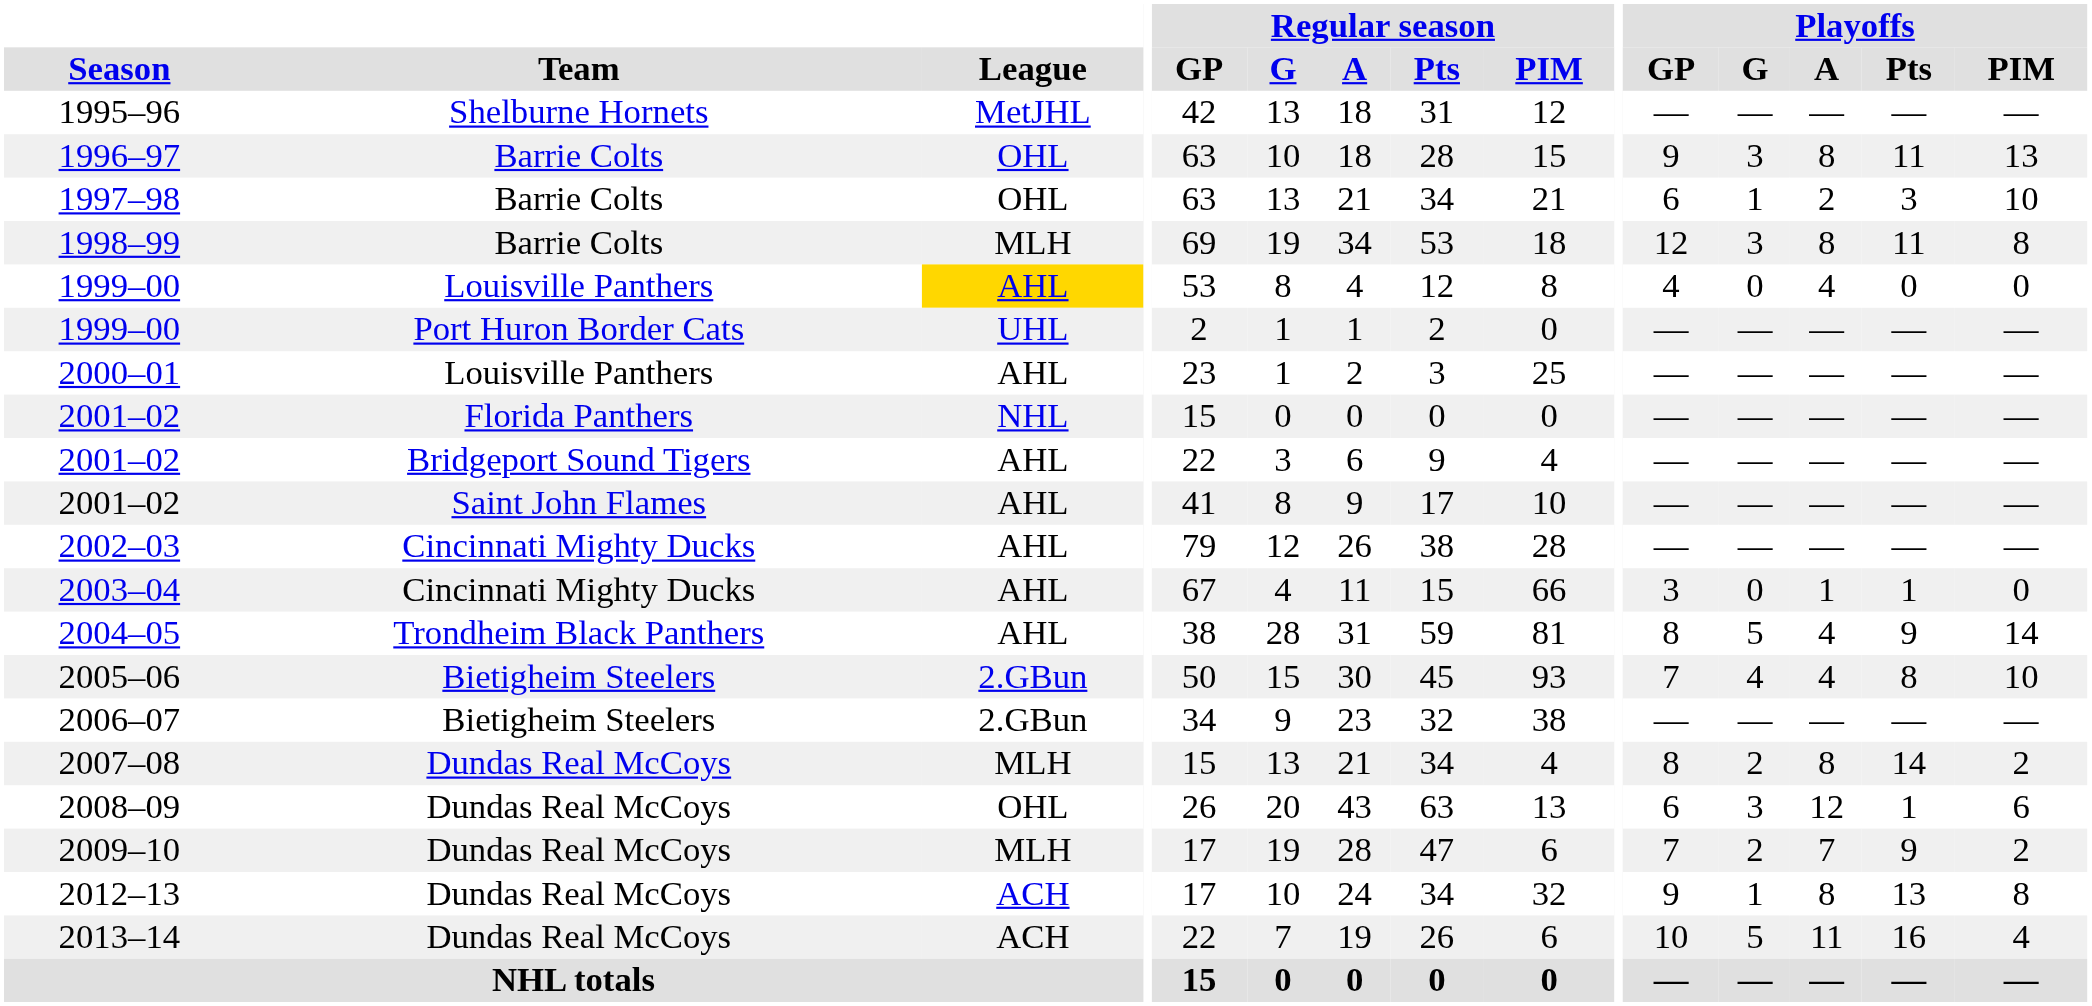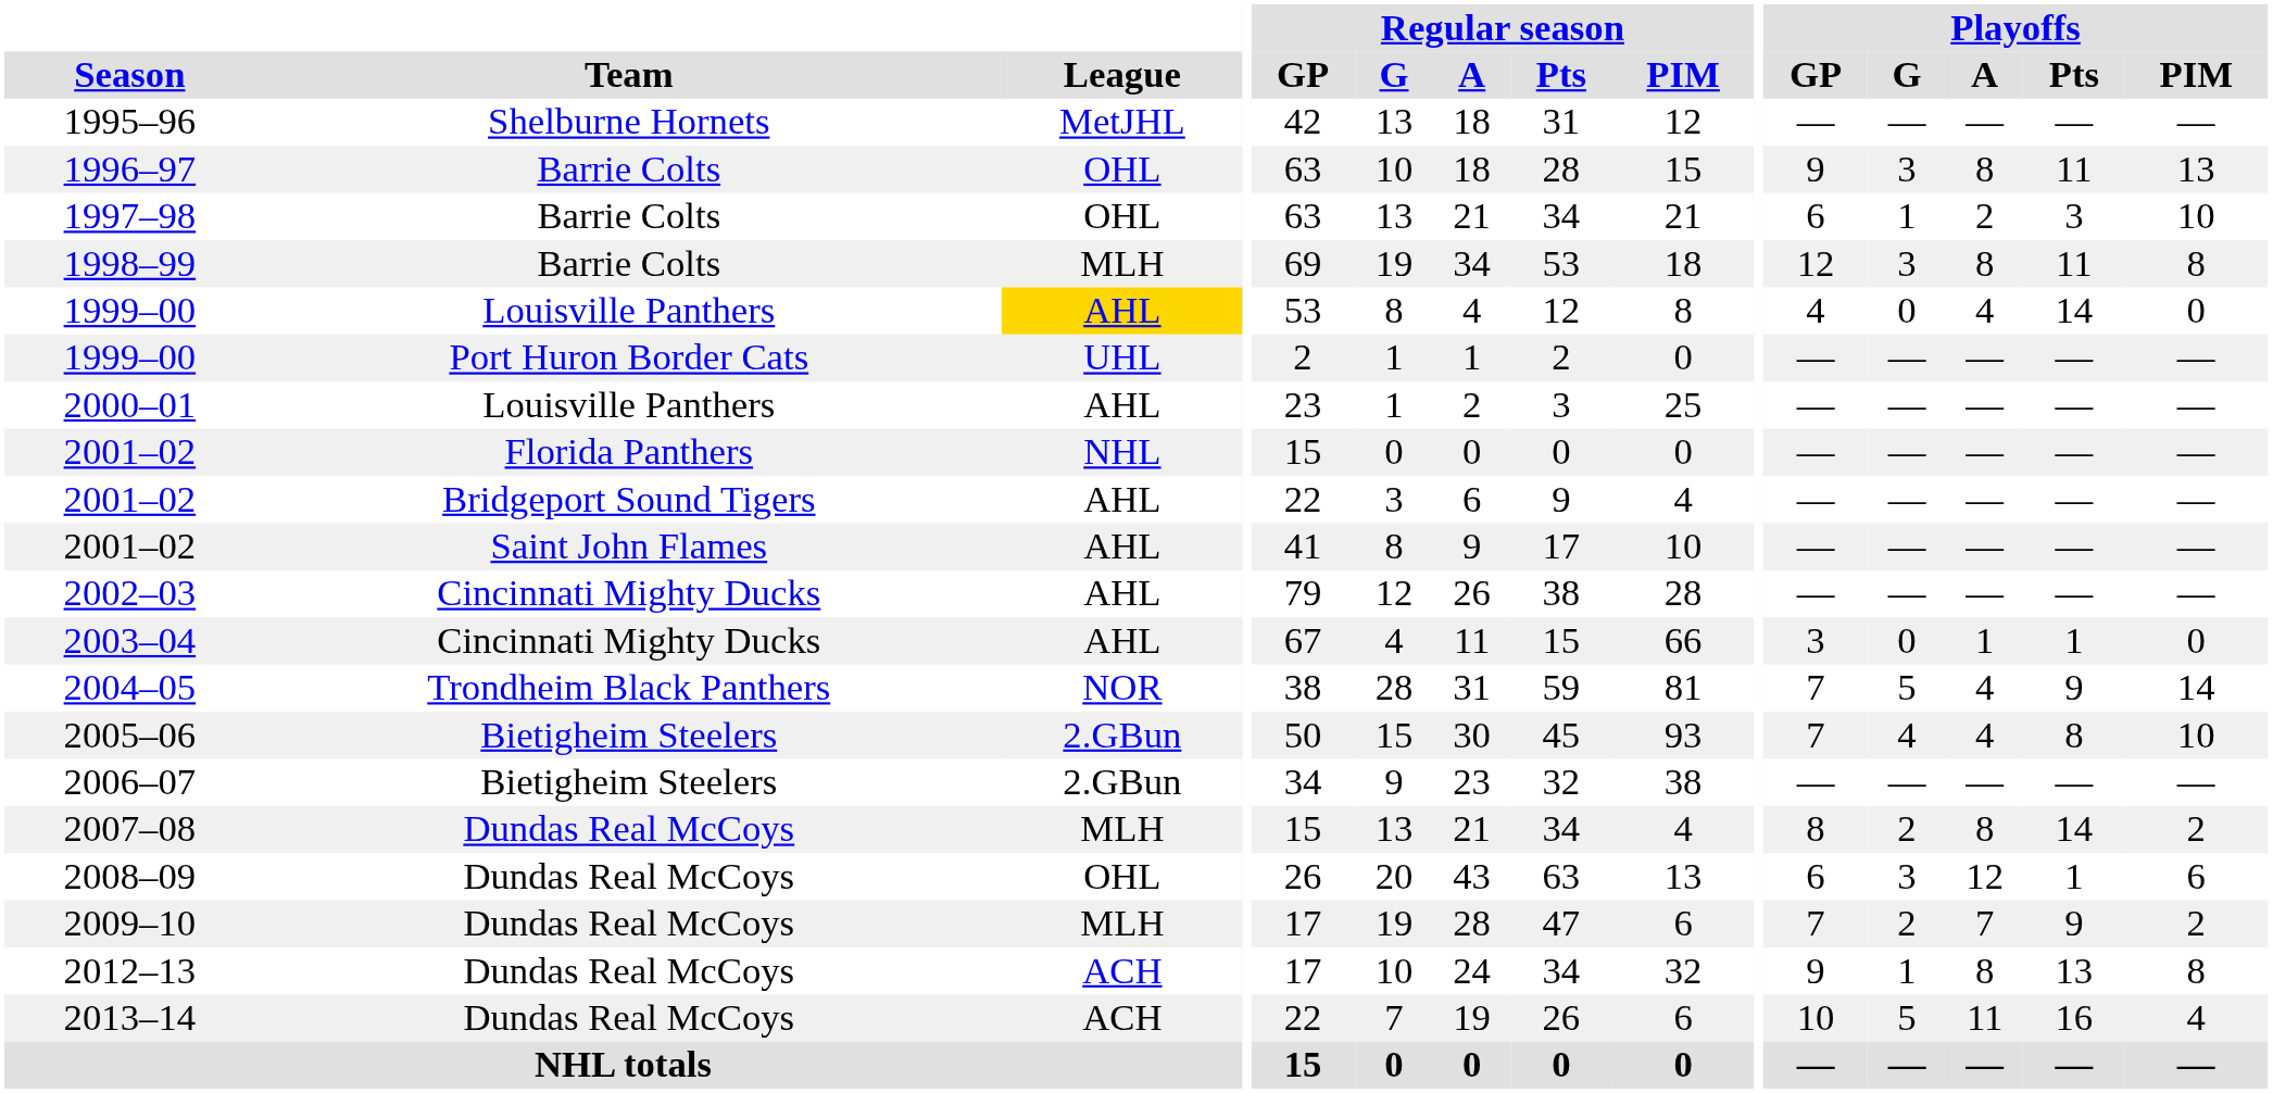 <table border="0" cellpadding="1" cellspacing="0" style="text-align:center; width:60em">
 <tr bgcolor="#e0e0e0">
 <th colspan="3" bgcolor="#ffffff"></th>
 <th rowspan="99" bgcolor="#ffffff"></th>
 <th colspan="5"><a href='#'>Regular season</a></th>
 <th rowspan="99" bgcolor="#ffffff"></th>
 <th colspan="5"><a href='#'>Playoffs</a></th>
 </tr>
 <tr bgcolor="#e0e0e0">
 <th><a href='#'>Season</a></th>
 <th>Team</th>
 <th>League</th>
 <th>GP</th>
 <th><a href='#'>G</a></th>
 <th><a href='#'>A</a></th>
 <th><a href='#'>Pts</a></th>
 <th><a href='#'>PIM</a></th>
 <th>GP</th>
 <th>G</th>
 <th>A</th>
 <th>Pts</th>
 <th>PIM</th>
 </tr>
 <tr>
 <td>1995–96</td>
 <td><a href='#'>Shelburne Hornets</a></td>
 <td><a href='#'>MetJHL</a></td>
 <td>42</td>
 <td>13</td>
 <td>18</td>
 <td>31</td>
 <td>12</td>
 <td>—</td>
 <td>—</td>
 <td>—</td>
 <td>—</td>
 <td>—</td>
 </tr>
 <tr bgcolor="#f0f0f0">
 <td><a href='#'>1996–97</a></td>
 <td><a href='#'>Barrie Colts</a></td>
 <td><a href='#'>OHL</a></td>
 <td>63</td>
 <td>10</td>
 <td>18</td>
 <td>28</td>
 <td>15</td>
 <td>9</td>
 <td>3</td>
 <td>8</td>
 <td>11</td>
 <td>13</td>
 </tr>
 <tr>
 <td><a href='#'>1997–98</a></td>
 <td>Barrie Colts</td>
 <td>OHL</td>
 <td>63</td>
 <td>13</td>
 <td>21</td>
 <td>34</td>
 <td>21</td>
 <td>6</td>
 <td>1</td>
 <td>2</td>
 <td>3</td>
 <td>10</td>
 </tr>
 <tr bgcolor="#f0f0f0">
 <td><a href='#'>1998–99</a></td>
 <td>Barrie Colts</td>
 <td>MLH</td>
 <td>69</td>
 <td>19</td>
 <td>34</td>
 <td>53</td>
 <td>18</td>
 <td>12</td>
 <td>3</td>
 <td>8</td>
 <td>11</td>
 <td>8</td>
 </tr>
 <tr>
 <td><a href='#'>1999–00</a></td>
 <td><a href='#'>Louisville Panthers</a></td>
 <td style="background: gold;"><a href='#'>AHL</a></td>
 <td>53</td>
 <td>8</td>
 <td>4</td>
 <td>12</td>
 <td>8</td>
 <td>4</td>
 <td>0</td>
 <td>4</td>
-<td>0</td>
+<td>14</td>
 <td>0</td>
 </tr>
 <tr bgcolor="#f0f0f0">
 <td><a href='#'>1999–00</a></td>
 <td><a href='#'>Port Huron Border Cats</a></td>
 <td><a href='#'>UHL</a></td>
 <td>2</td>
 <td>1</td>
 <td>1</td>
 <td>2</td>
 <td>0</td>
 <td>—</td>
 <td>—</td>
 <td>—</td>
 <td>—</td>
 <td>—</td>
 </tr>
 <tr>
 <td><a href='#'>2000–01</a></td>
 <td>Louisville Panthers</td>
 <td>AHL</td>
 <td>23</td>
 <td>1</td>
 <td>2</td>
 <td>3</td>
 <td>25</td>
 <td>—</td>
 <td>—</td>
 <td>—</td>
 <td>—</td>
 <td>—</td>
 </tr>
 <tr bgcolor="#f0f0f0">
 <td><a href='#'>2001–02</a></td>
 <td><a href='#'>Florida Panthers</a></td>
 <td><a href='#'>NHL</a></td>
 <td>15</td>
 <td>0</td>
 <td>0</td>
 <td>0</td>
 <td>0</td>
 <td>—</td>
 <td>—</td>
 <td>—</td>
 <td>—</td>
 <td>—</td>
 </tr>
 <tr>
 <td><a href='#'>2001–02</a></td>
 <td><a href='#'>Bridgeport Sound Tigers</a></td>
 <td>AHL</td>
 <td>22</td>
 <td>3</td>
 <td>6</td>
 <td>9</td>
 <td>4</td>
 <td>—</td>
 <td>—</td>
 <td>—</td>
 <td>—</td>
 <td>—</td>
 </tr>
 <tr bgcolor="#f0f0f0">
 <td>2001–02</td>
 <td><a href='#'>Saint John Flames</a></td>
 <td>AHL</td>
 <td>41</td>
 <td>8</td>
 <td>9</td>
 <td>17</td>
 <td>10</td>
 <td>—</td>
 <td>—</td>
 <td>—</td>
 <td>—</td>
 <td>—</td>
 </tr>
 <tr>
 <td><a href='#'>2002–03</a></td>
 <td><a href='#'>Cincinnati Mighty Ducks</a></td>
 <td>AHL</td>
 <td>79</td>
 <td>12</td>
 <td>26</td>
 <td>38</td>
 <td>28</td>
 <td>—</td>
 <td>—</td>
 <td>—</td>
 <td>—</td>
 <td>—</td>
 </tr>
 <tr bgcolor="#f0f0f0">
 <td><a href='#'>2003–04</a></td>
 <td>Cincinnati Mighty Ducks</td>
 <td>AHL</td>
 <td>67</td>
 <td>4</td>
 <td>11</td>
 <td>15</td>
 <td>66</td>
 <td>3</td>
 <td>0</td>
 <td>1</td>
 <td>1</td>
 <td>0</td>
 </tr>
 <tr>
 <td><a href='#'>2004–05</a></td>
 <td><a href='#'>Trondheim Black Panthers</a></td>
-<td>AHL</td>
+<td><a href='#'>NOR</a></td>
 <td>38</td>
 <td>28</td>
 <td>31</td>
 <td>59</td>
 <td>81</td>
-<td>8</td>
+<td>7</td>
 <td>5</td>
 <td>4</td>
 <td>9</td>
 <td>14</td>
 </tr>
 <tr bgcolor="#f0f0f0">
 <td>2005–06</td>
 <td><a href='#'>Bietigheim Steelers</a></td>
 <td><a href='#'>2.GBun</a></td>
 <td>50</td>
 <td>15</td>
 <td>30</td>
 <td>45</td>
 <td>93</td>
 <td>7</td>
 <td>4</td>
 <td>4</td>
 <td>8</td>
 <td>10</td>
 </tr>
 <tr>
 <td>2006–07</td>
 <td>Bietigheim Steelers</td>
 <td>2.GBun</td>
 <td>34</td>
 <td>9</td>
 <td>23</td>
 <td>32</td>
 <td>38</td>
 <td>—</td>
 <td>—</td>
 <td>—</td>
 <td>—</td>
 <td>—</td>
 </tr>
 <tr bgcolor="#f0f0f0">
 <td>2007–08</td>
 <td><a href='#'>Dundas Real McCoys</a></td>
 <td>MLH</td>
 <td>15</td>
 <td>13</td>
 <td>21</td>
 <td>34</td>
 <td>4</td>
 <td>8</td>
 <td>2</td>
 <td>8</td>
 <td>14</td>
 <td>2</td>
 </tr>
 <tr>
 <td>2008–09</td>
 <td>Dundas Real McCoys</td>
 <td>OHL</td>
 <td>26</td>
 <td>20</td>
 <td>43</td>
 <td>63</td>
 <td>13</td>
 <td>6</td>
 <td>3</td>
 <td>12</td>
 <td>1</td>
 <td>6</td>
 </tr>
 <tr bgcolor="#f0f0f0">
 <td>2009–10</td>
 <td>Dundas Real McCoys</td>
 <td>MLH</td>
 <td>17</td>
 <td>19</td>
 <td>28</td>
 <td>47</td>
 <td>6</td>
 <td>7</td>
 <td>2</td>
 <td>7</td>
 <td>9</td>
 <td>2</td>
 </tr>
 <tr>
 <td>2012–13</td>
 <td>Dundas Real McCoys</td>
 <td><a href='#'>ACH</a></td>
 <td>17</td>
 <td>10</td>
 <td>24</td>
 <td>34</td>
 <td>32</td>
 <td>9</td>
 <td>1</td>
 <td>8</td>
 <td>13</td>
 <td>8</td>
 </tr>
 <tr bgcolor="#f0f0f0">
 <td>2013–14</td>
 <td>Dundas Real McCoys</td>
 <td>ACH</td>
 <td>22</td>
 <td>7</td>
 <td>19</td>
 <td>26</td>
 <td>6</td>
 <td>10</td>
 <td>5</td>
 <td>11</td>
 <td>16</td>
 <td>4</td>
 </tr>
 <tr bgcolor="#e0e0e0">
 <th colspan="3">NHL totals</th>
 <th>15</th>
 <th>0</th>
 <th>0</th>
 <th>0</th>
 <th>0</th>
 <th>—</th>
 <th>—</th>
 <th>—</th>
 <th>—</th>
 <th>—</th>
 </tr>
 </table>
